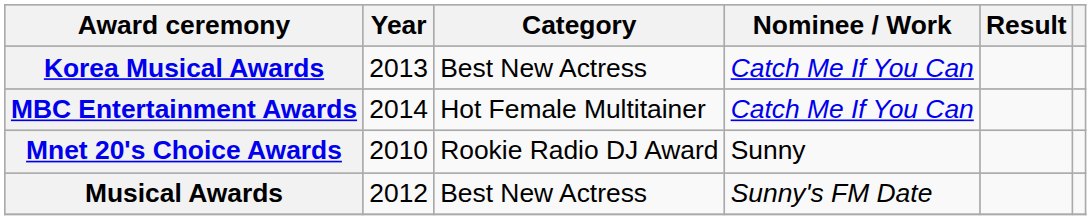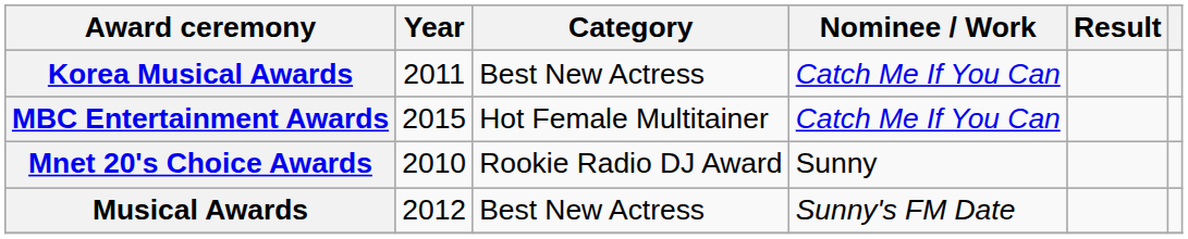 <table class="wikitable sortable plainrowheaders">
 <tr>
 <th scope="col">Award ceremony</th>
 <th scope="col">Year</th>
 <th scope="col">Category</th>
 <th scope="col">Nominee / Work</th>
 <th scope="col">Result</th>
 <th scope="col" class="unsortable"></th>
 </tr>
 <tr>
 <th scope="row"><a href='#'>Korea Musical Awards</a></th>
-<td style="text-align:center">2013</td>
+<td style="text-align:center">2011</td>
 <td>Best New Actress</td>
 <td><em><a href='#'>Catch Me If You Can</a></em></td>
 <td></td>
 <td style="text-align:center"></td>
 </tr>
 <tr>
 <th scope="row"><a href='#'>MBC Entertainment Awards</a></th>
-<td style="text-align:center">2014</td>
+<td style="text-align:center">2015</td>
 <td>Hot Female Multitainer</td>
 <td><em><a href='#'>Catch Me If You Can</a></em></td>
 <td></td>
 <td style="text-align:center"></td>
 </tr>
 <tr>
 <th scope="row"><a href='#'>Mnet 20's Choice Awards</a></th>
 <td style="text-align:center">2010</td>
 <td>Rookie Radio DJ Award</td>
 <td>Sunny</td>
 <td></td>
 <td style="text-align:center"></td>
 </tr>
 <tr>
 <th scope="row">Musical Awards</th>
 <td style="text-align:center">2012</td>
 <td>Best New Actress</td>
 <td><em>Sunny's FM Date</em></td>
 <td></td>
 <td style="text-align:center"></td>
 </tr>
 <tr>
 </tr>
 </table>
